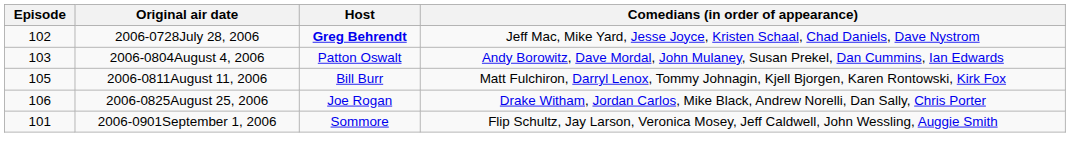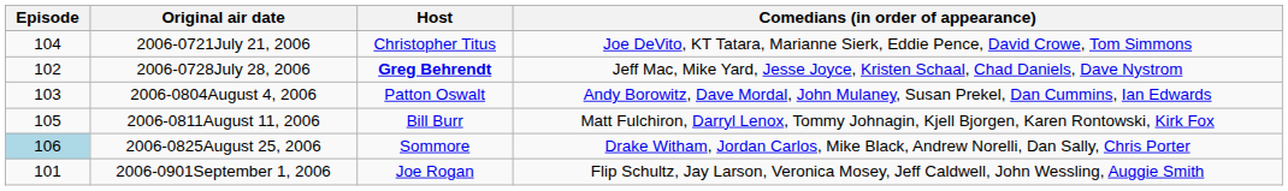 <table class="wikitable" border="1" style="width:100%; text-align: center;">
 <tr bgcolor="#CCCCCC">
 <th>Episode</th>
 <th>Original air date</th>
 <th class="unsortable">Host</th>
 <th class="unsortable">Comedians (in order of appearance)</th>
+</tr>
+<tr>
+<td align="center">104</td>
+<td><span>2006-0721</span>July 21, 2006</td>
+<td><a href='#'>Christopher Titus</a></td>
+<td><a href='#'>Joe DeVito</a>, KT Tatara, Marianne Sierk, Eddie Pence, <a href='#'>David Crowe</a>, <a href='#'>Tom Simmons</a></td>
 </tr>
 <tr>
 <td align="center">102</td>
 <td><span>2006-0728</span>July 28, 2006</td>
 <td><strong><a href='#'>Greg Behrendt</a></strong></td>
 <td>Jeff Mac, Mike Yard, <a href='#'>Jesse Joyce</a>, <a href='#'>Kristen Schaal</a>, <a href='#'>Chad Daniels</a>, <a href='#'>Dave Nystrom</a></td>
 </tr>
 <tr>
 <td align="center">103</td>
 <td><span>2006-0804</span>August 4, 2006</td>
 <td><a href='#'>Patton Oswalt</a></td>
 <td><a href='#'>Andy Borowitz</a>, <a href='#'>Dave Mordal</a>, <a href='#'>John Mulaney</a>, Susan Prekel, <a href='#'>Dan Cummins</a>, <a href='#'>Ian Edwards</a></td>
 </tr>
 <tr>
 <td align="center">105</td>
 <td><span>2006-0811</span>August 11, 2006</td>
 <td><a href='#'>Bill Burr</a></td>
 <td>Matt Fulchiron, <a href='#'>Darryl Lenox</a>, Tommy Johnagin, Kjell Bjorgen, Karen Rontowski, <a href='#'>Kirk Fox</a></td>
 </tr>
 <tr>
-<td align="center">106</td>
+<td align="center" style="background: lightblue;">106</td>
 <td><span>2006-0825</span>August 25, 2006</td>
-<td><a href='#'>Joe Rogan</a></td>
+<td><a href='#'>Sommore</a></td>
 <td><a href='#'>Drake Witham</a>, <a href='#'>Jordan Carlos</a>, Mike Black, Andrew Norelli, Dan Sally, <a href='#'>Chris Porter</a></td>
 </tr>
 <tr>
 <td align="center">101</td>
 <td><span>2006-0901</span>September 1, 2006</td>
-<td><a href='#'>Sommore</a></td>
+<td><a href='#'>Joe Rogan</a></td>
 <td>Flip Schultz, Jay Larson, Veronica Mosey, Jeff Caldwell, John Wessling, <a href='#'>Auggie Smith</a></td>
 </tr>
 </table>
